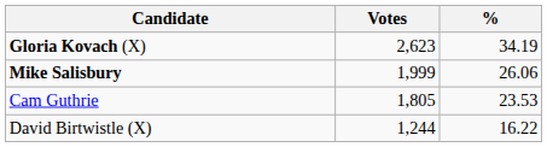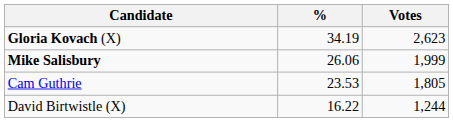 <table style="width:500px;" class="wikitable">
 <tr>
 <th align="center">Candidate</th>
+<th align="center">%</th>
 <th align="center">Votes</th>
-<th align="center">%</th>
 </tr>
 <tr>
 <td align="left"><strong>Gloria Kovach</strong> (X)</td>
+<td align="right">34.19</td>
 <td align="right">2,623</td>
-<td align="right">34.19</td>
 </tr>
 <tr>
 <td align="left"><strong>Mike Salisbury</strong></td>
+<td align="right">26.06</td>
 <td align="right">1,999</td>
-<td align="right">26.06</td>
 </tr>
 <tr>
 <td align="left"><a href='#'>Cam Guthrie</a></td>
+<td align="right">23.53</td>
 <td align="right">1,805</td>
-<td align="right">23.53</td>
 </tr>
 <tr>
 <td align="left">David Birtwistle (X)</td>
+<td align="right">16.22</td>
 <td align="right">1,244</td>
-<td align="right">16.22</td>
 </tr>
 </table>
